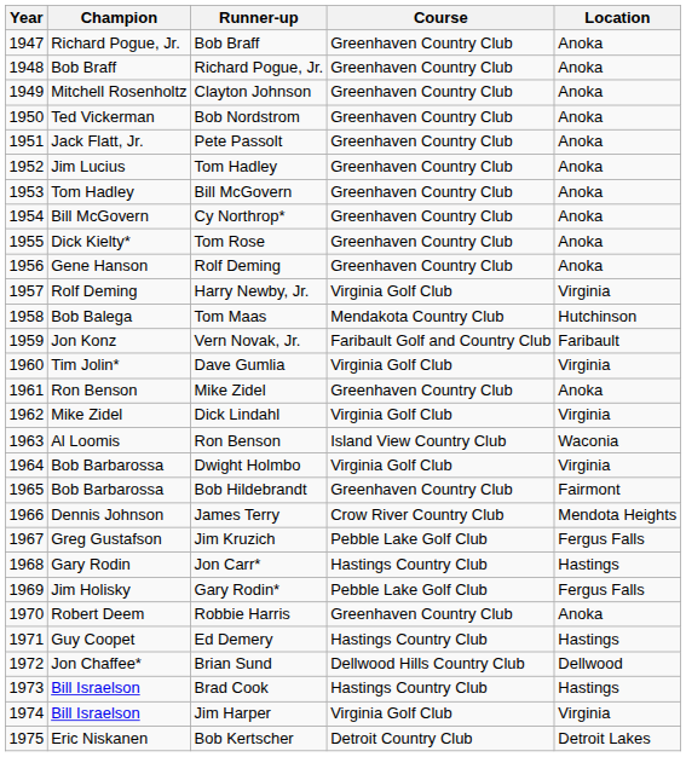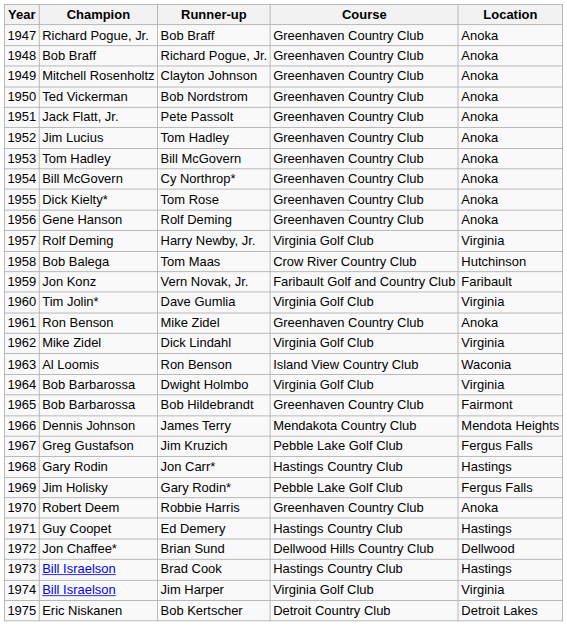 <table class="wikitable">
 <tr>
 <th>Year</th>
 <th>Champion</th>
 <th>Runner-up</th>
 <th>Course</th>
 <th>Location</th>
 </tr>
 <tr>
 <td>1947</td>
 <td>Richard Pogue, Jr.</td>
 <td>Bob Braff</td>
 <td>Greenhaven Country Club</td>
 <td>Anoka</td>
 </tr>
 <tr>
 <td>1948</td>
 <td>Bob Braff</td>
 <td>Richard Pogue, Jr.</td>
 <td>Greenhaven Country Club</td>
 <td>Anoka</td>
 </tr>
 <tr>
 <td>1949</td>
 <td>Mitchell Rosenholtz</td>
 <td>Clayton Johnson</td>
 <td>Greenhaven Country Club</td>
 <td>Anoka</td>
 </tr>
 <tr>
 <td>1950</td>
 <td>Ted Vickerman</td>
 <td>Bob Nordstrom</td>
 <td>Greenhaven Country Club</td>
 <td>Anoka</td>
 </tr>
 <tr>
 <td>1951</td>
 <td>Jack Flatt, Jr.</td>
 <td>Pete Passolt</td>
 <td>Greenhaven Country Club</td>
 <td>Anoka</td>
 </tr>
 <tr>
 <td>1952</td>
 <td>Jim Lucius</td>
 <td>Tom Hadley</td>
 <td>Greenhaven Country Club</td>
 <td>Anoka</td>
 </tr>
 <tr>
 <td>1953</td>
 <td>Tom Hadley</td>
 <td>Bill McGovern</td>
 <td>Greenhaven Country Club</td>
 <td>Anoka</td>
 </tr>
 <tr>
 <td>1954</td>
 <td>Bill McGovern</td>
 <td>Cy Northrop*</td>
 <td>Greenhaven Country Club</td>
 <td>Anoka</td>
 </tr>
 <tr>
 <td>1955</td>
 <td>Dick Kielty*</td>
 <td>Tom Rose</td>
 <td>Greenhaven Country Club</td>
 <td>Anoka</td>
 </tr>
 <tr>
 <td>1956</td>
 <td>Gene Hanson</td>
 <td>Rolf Deming</td>
 <td>Greenhaven Country Club</td>
 <td>Anoka</td>
 </tr>
 <tr>
 <td>1957</td>
 <td>Rolf Deming</td>
 <td>Harry Newby, Jr.</td>
 <td>Virginia Golf Club</td>
 <td>Virginia</td>
 </tr>
 <tr>
 <td>1958</td>
 <td>Bob Balega</td>
 <td>Tom Maas</td>
-<td>Mendakota Country Club</td>
+<td>Crow River Country Club</td>
 <td>Hutchinson</td>
 </tr>
 <tr>
 <td>1959</td>
 <td>Jon Konz</td>
 <td>Vern Novak, Jr.</td>
 <td>Faribault Golf and Country Club</td>
 <td>Faribault</td>
 </tr>
 <tr>
 <td>1960</td>
 <td>Tim Jolin*</td>
 <td>Dave Gumlia</td>
 <td>Virginia Golf Club</td>
 <td>Virginia</td>
 </tr>
 <tr>
 <td>1961</td>
 <td>Ron Benson</td>
 <td>Mike Zidel</td>
 <td>Greenhaven Country Club</td>
 <td>Anoka</td>
 </tr>
 <tr>
 <td>1962</td>
 <td>Mike Zidel</td>
 <td>Dick Lindahl</td>
 <td>Virginia Golf Club</td>
 <td>Virginia</td>
 </tr>
 <tr>
 <td>1963</td>
 <td>Al Loomis</td>
 <td>Ron Benson</td>
 <td>Island View Country Club</td>
 <td>Waconia</td>
 </tr>
 <tr>
 <td>1964</td>
 <td>Bob Barbarossa</td>
 <td>Dwight Holmbo</td>
 <td>Virginia Golf Club</td>
 <td>Virginia</td>
 </tr>
 <tr>
 <td>1965</td>
 <td>Bob Barbarossa</td>
 <td>Bob Hildebrandt</td>
 <td>Greenhaven Country Club</td>
 <td>Fairmont</td>
 </tr>
 <tr>
 <td>1966</td>
 <td>Dennis Johnson</td>
 <td>James Terry</td>
-<td>Crow River Country Club</td>
+<td>Mendakota Country Club</td>
 <td>Mendota Heights</td>
 </tr>
 <tr>
 <td>1967</td>
 <td>Greg Gustafson</td>
 <td>Jim Kruzich</td>
 <td>Pebble Lake Golf Club</td>
 <td>Fergus Falls</td>
 </tr>
 <tr>
 <td>1968</td>
 <td>Gary Rodin</td>
 <td>Jon Carr*</td>
 <td>Hastings Country Club</td>
 <td>Hastings</td>
 </tr>
 <tr>
 <td>1969</td>
 <td>Jim Holisky</td>
 <td>Gary Rodin*</td>
 <td>Pebble Lake Golf Club</td>
 <td>Fergus Falls</td>
 </tr>
 <tr>
 <td>1970</td>
 <td>Robert Deem</td>
 <td>Robbie Harris</td>
 <td>Greenhaven Country Club</td>
 <td>Anoka</td>
 </tr>
 <tr>
 <td>1971</td>
 <td>Guy Coopet</td>
 <td>Ed Demery</td>
 <td>Hastings Country Club</td>
 <td>Hastings</td>
 </tr>
 <tr>
 <td>1972</td>
 <td>Jon Chaffee*</td>
 <td>Brian Sund</td>
 <td>Dellwood Hills Country Club</td>
 <td>Dellwood</td>
 </tr>
 <tr>
 <td>1973</td>
 <td><a href='#'>Bill Israelson</a></td>
 <td>Brad Cook</td>
 <td>Hastings Country Club</td>
 <td>Hastings</td>
 </tr>
 <tr>
 <td>1974</td>
 <td><a href='#'>Bill Israelson</a></td>
 <td>Jim Harper</td>
 <td>Virginia Golf Club</td>
 <td>Virginia</td>
 </tr>
 <tr>
 <td>1975</td>
 <td>Eric Niskanen</td>
 <td>Bob Kertscher</td>
 <td>Detroit Country Club</td>
 <td>Detroit Lakes</td>
 </tr>
 </table>
